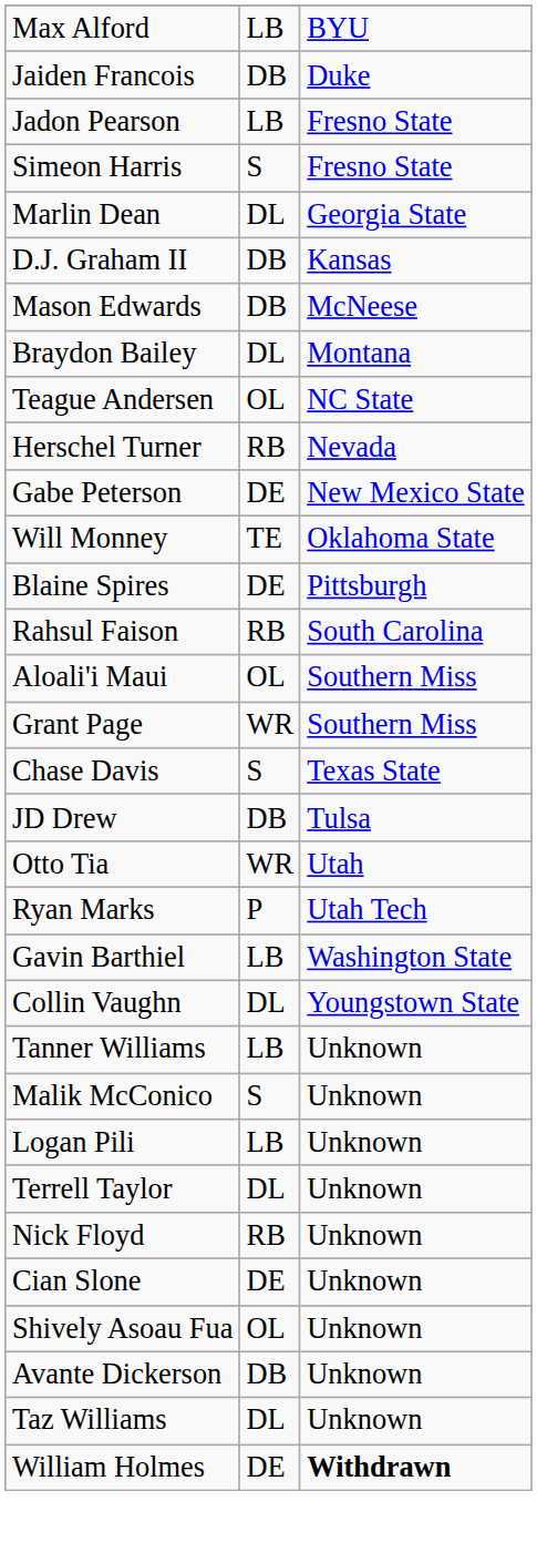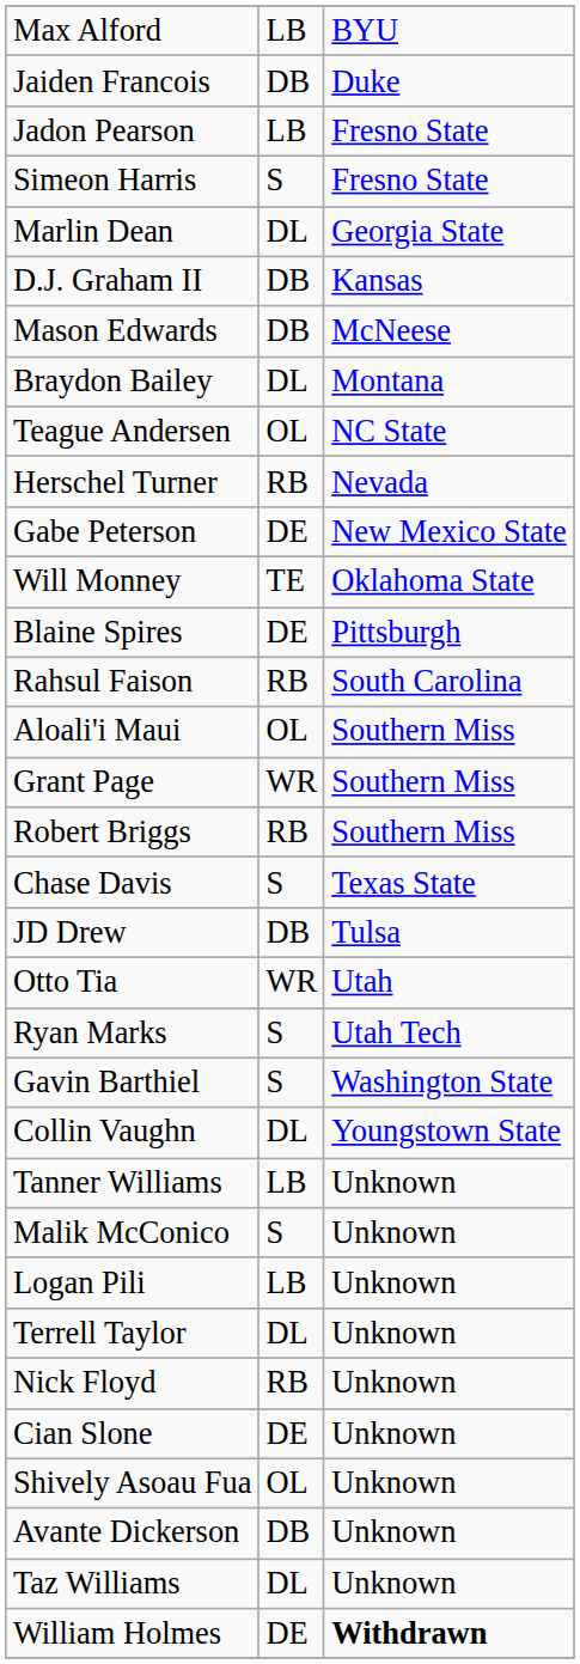 <table class="wikitable sortable">
 <tr>
 </tr>
 <tr>
 <td>Max Alford</td>
 <td>LB</td>
 <td><a href='#'>BYU</a></td>
 </tr>
 <tr>
 <td>Jaiden Francois</td>
 <td>DB</td>
 <td><a href='#'>Duke</a></td>
 </tr>
 <tr>
 <td>Jadon Pearson</td>
 <td>LB</td>
 <td><a href='#'>Fresno State</a></td>
 </tr>
 <tr>
 <td>Simeon Harris</td>
 <td>S</td>
 <td><a href='#'>Fresno State</a></td>
 </tr>
 <tr>
 <td>Marlin Dean</td>
 <td>DL</td>
 <td><a href='#'>Georgia State</a></td>
 </tr>
 <tr>
 <td>D.J. Graham II</td>
 <td>DB</td>
 <td><a href='#'>Kansas</a></td>
 </tr>
 <tr>
 <td>Mason Edwards</td>
 <td>DB</td>
 <td><a href='#'>McNeese</a></td>
 </tr>
 <tr>
 <td>Braydon Bailey</td>
 <td>DL</td>
 <td><a href='#'>Montana</a></td>
 </tr>
 <tr>
 <td>Teague Andersen</td>
 <td>OL</td>
 <td><a href='#'>NC State</a></td>
 </tr>
 <tr>
 <td>Herschel Turner</td>
 <td>RB</td>
 <td><a href='#'>Nevada</a></td>
 </tr>
 <tr>
 <td>Gabe Peterson</td>
 <td>DE</td>
 <td><a href='#'>New Mexico State</a></td>
 </tr>
 <tr>
 <td>Will Monney</td>
 <td>TE</td>
 <td><a href='#'>Oklahoma State</a></td>
 </tr>
 <tr>
 <td>Blaine Spires</td>
 <td>DE</td>
 <td><a href='#'>Pittsburgh</a></td>
 </tr>
 <tr>
 <td>Rahsul Faison</td>
 <td>RB</td>
 <td><a href='#'>South Carolina</a></td>
 </tr>
 <tr>
 <td>Aloali'i Maui</td>
 <td>OL</td>
 <td><a href='#'>Southern Miss</a></td>
 </tr>
 <tr>
 <td>Grant Page</td>
 <td>WR</td>
 <td><a href='#'>Southern Miss</a></td>
 </tr>
 <tr>
+<td>Robert Briggs</td>
+<td>RB</td>
+<td><a href='#'>Southern Miss</a></td>
+</tr>
+<tr>
 <td>Chase Davis</td>
 <td>S</td>
 <td><a href='#'>Texas State</a></td>
 </tr>
 <tr>
 <td>JD Drew</td>
 <td>DB</td>
 <td><a href='#'>Tulsa</a></td>
 </tr>
 <tr>
 <td>Otto Tia</td>
 <td>WR</td>
 <td><a href='#'>Utah</a></td>
 </tr>
 <tr>
 <td>Ryan Marks</td>
-<td>P</td>
+<td>S</td>
 <td><a href='#'>Utah Tech</a></td>
 </tr>
 <tr>
 <td>Gavin Barthiel</td>
-<td>LB</td>
+<td>S</td>
 <td><a href='#'>Washington State</a></td>
 </tr>
 <tr>
 <td>Collin Vaughn</td>
 <td>DL</td>
 <td><a href='#'>Youngstown State</a></td>
 </tr>
 <tr>
 <td>Tanner Williams</td>
 <td>LB</td>
 <td>Unknown</td>
 </tr>
 <tr>
 <td>Malik McConico</td>
 <td>S</td>
 <td>Unknown</td>
 </tr>
 <tr>
 <td>Logan Pili</td>
 <td>LB</td>
 <td>Unknown</td>
 </tr>
 <tr>
 <td>Terrell Taylor</td>
 <td>DL</td>
 <td>Unknown</td>
 </tr>
 <tr>
 <td>Nick Floyd</td>
 <td>RB</td>
 <td>Unknown</td>
 </tr>
 <tr>
 <td>Cian Slone</td>
 <td>DE</td>
 <td>Unknown</td>
 </tr>
 <tr>
 <td>Shively Asoau Fua</td>
 <td>OL</td>
 <td>Unknown</td>
 </tr>
 <tr>
 <td>Avante Dickerson</td>
 <td>DB</td>
 <td>Unknown</td>
 </tr>
 <tr>
 <td>Taz Williams</td>
 <td>DL</td>
 <td>Unknown</td>
 </tr>
 <tr>
 <td>William Holmes</td>
 <td>DE</td>
 <td><strong>Withdrawn</strong></td>
 </tr>
 <tr>
 </tr>
 </table>
